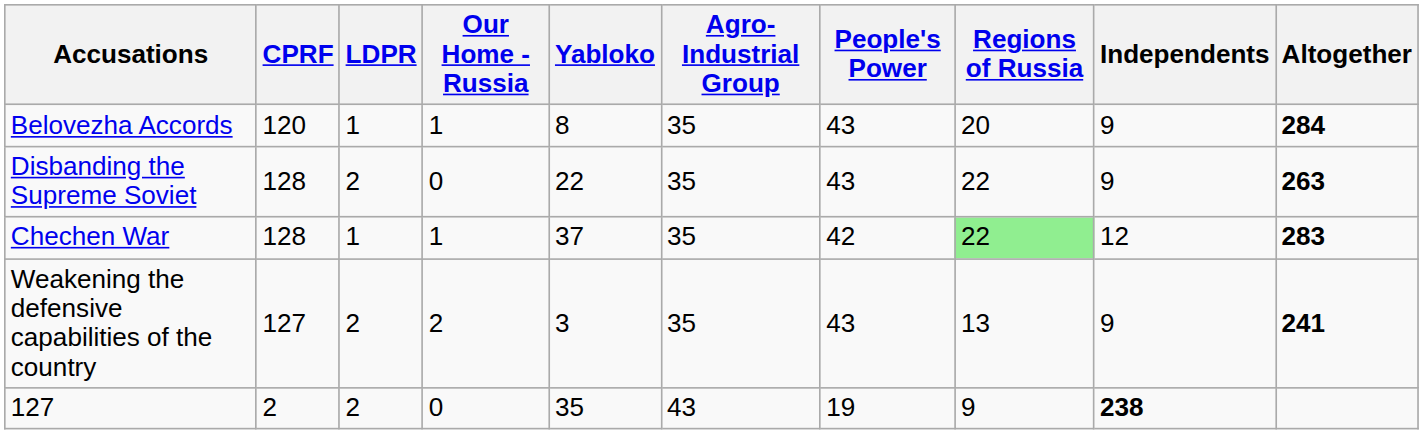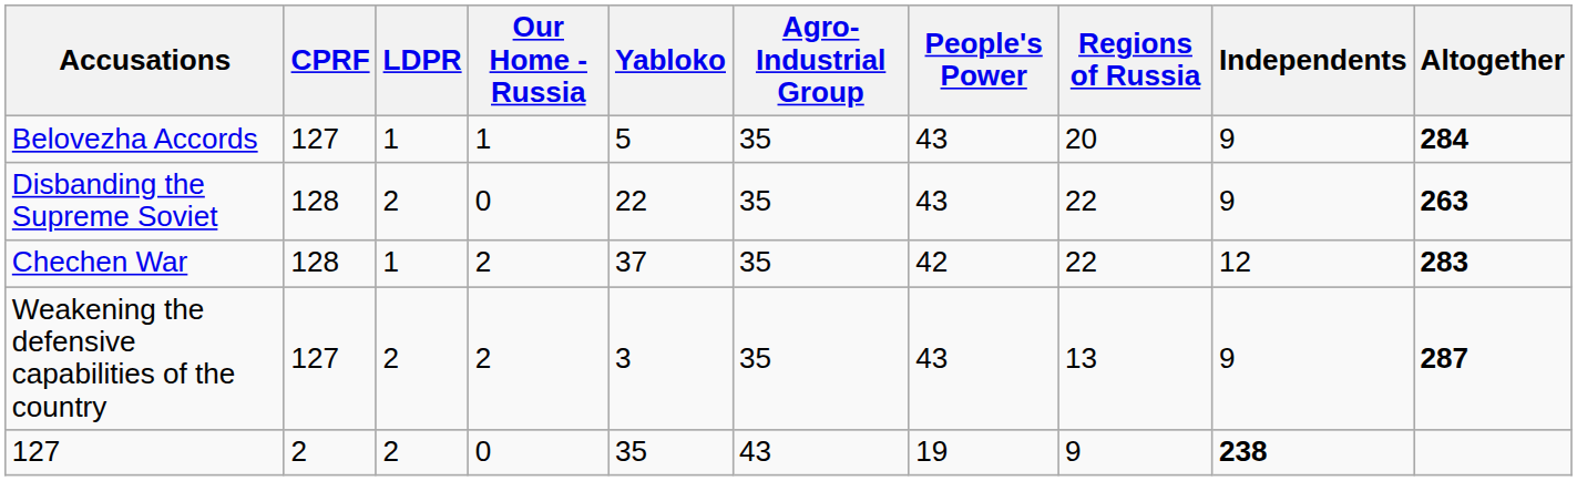 <table class="wikitable sortable">
 <tr>
 <th>Accusations <br></th>
 <th><a href='#'>CPRF</a></th>
 <th><a href='#'>LDPR</a></th>
 <th><a href='#'>Our Home - Russia</a></th>
 <th><a href='#'>Yabloko</a></th>
 <th><a href='#'>Agro-Industrial Group</a></th>
 <th><a href='#'>People's Power</a></th>
 <th><a href='#'>Regions of Russia</a></th>
 <th>Independents</th>
 <th>Altogether</th>
 </tr>
 <tr>
 <td><a href='#'>Belovezha Accords</a></td>
-<td>120</td>
+<td>127</td>
 <td>1</td>
 <td>1</td>
-<td>8</td>
+<td>5</td>
 <td>35</td>
 <td>43</td>
 <td>20</td>
 <td>9</td>
 <td><strong>284</strong></td>
 </tr>
 <tr>
 <td><a href='#'>Disbanding the Supreme Soviet</a></td>
 <td>128</td>
 <td>2</td>
 <td>0</td>
 <td>22</td>
 <td>35</td>
 <td>43</td>
 <td>22</td>
 <td>9</td>
 <td><strong>263</strong></td>
 </tr>
 <tr>
 <td><a href='#'>Chechen War</a></td>
 <td>128</td>
 <td>1</td>
-<td>1</td>
+<td>2</td>
 <td>37</td>
 <td>35</td>
 <td>42</td>
-<td style="background: lightgreen;">22</td>
+<td>22</td>
 <td>12</td>
 <td><strong>283</strong></td>
 </tr>
 <tr>
 <td>Weakening the defensive capabilities of the country</td>
 <td>127</td>
 <td>2</td>
 <td>2</td>
 <td>3</td>
 <td>35</td>
 <td>43</td>
 <td>13</td>
 <td>9</td>
-<td><strong>241</strong></td>
+<td><strong>287</strong></td>
 </tr>
 <tr>
 <td>127</td>
 <td>2</td>
 <td>2</td>
 <td>0</td>
 <td>35</td>
 <td>43</td>
 <td>19</td>
 <td>9</td>
 <td><strong>238</strong></td>
 </tr>
 </table>
